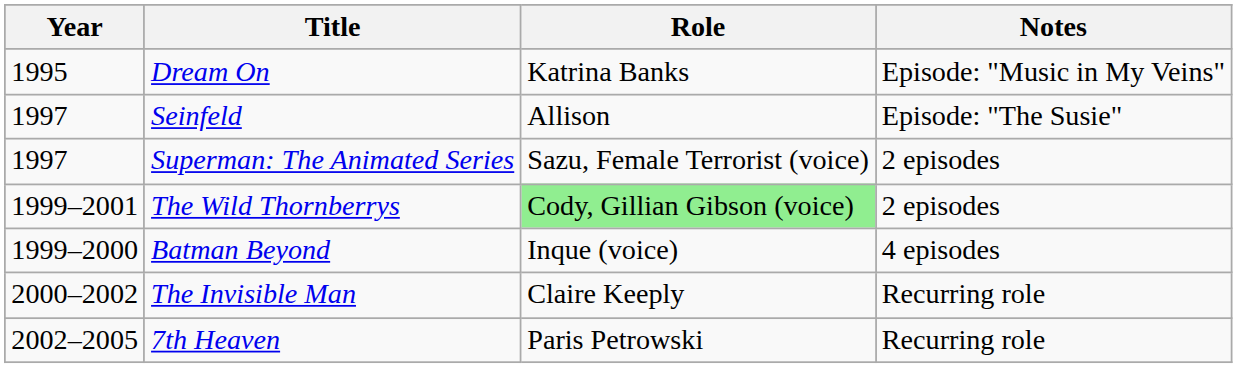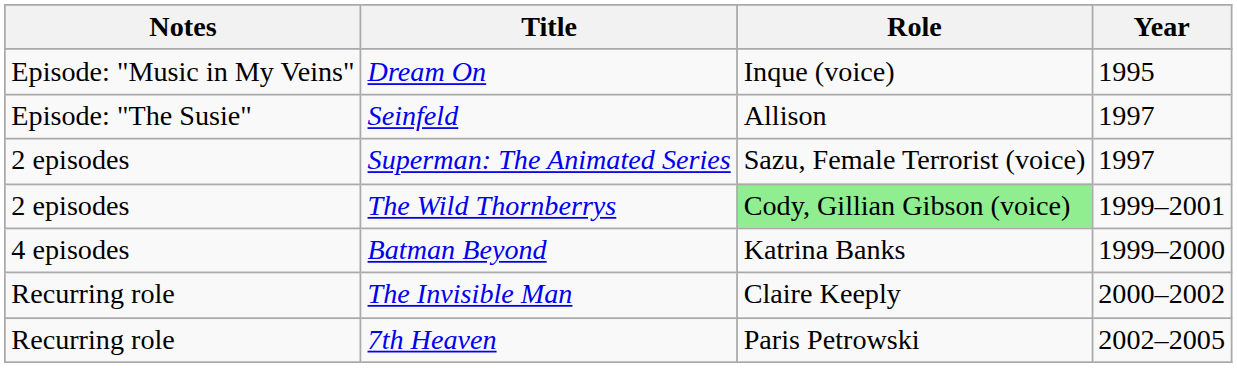 <table class="wikitable sortable">
 <tr>
-<th>Year</th>
+<th>Notes</th>
 <th>Title</th>
 <th>Role</th>
-<th>Notes</th>
+<th>Year</th>
 </tr>
 <tr>
+<td>Episode: "Music in My Veins"</td>
+<td><em><a href='#'>Dream On</a></em></td>
+<td>Inque (voice)</td>
 <td>1995</td>
-<td><em><a href='#'>Dream On</a></em></td>
-<td>Katrina Banks</td>
-<td>Episode: "Music in My Veins"</td>
 </tr>
 <tr>
-<td>1997</td>
+<td>Episode: "The Susie"</td>
 <td><em><a href='#'>Seinfeld</a></em></td>
 <td>Allison</td>
-<td>Episode: "The Susie"</td>
+<td>1997</td>
 </tr>
 <tr>
-<td>1997</td>
+<td>2 episodes</td>
 <td><em><a href='#'>Superman: The Animated Series</a></em></td>
 <td>Sazu, Female Terrorist (voice)</td>
-<td>2 episodes</td>
+<td>1997</td>
 </tr>
 <tr>
-<td>1999–2001</td>
+<td>2 episodes</td>
 <td><em><a href='#'>The Wild Thornberrys</a></em></td>
 <td style="background: lightgreen;">Cody, Gillian Gibson (voice)</td>
-<td>2 episodes</td>
+<td>1999–2001</td>
 </tr>
 <tr>
+<td>4 episodes</td>
+<td><em><a href='#'>Batman Beyond</a></em></td>
+<td>Katrina Banks</td>
 <td>1999–2000</td>
-<td><em><a href='#'>Batman Beyond</a></em></td>
-<td>Inque (voice)</td>
-<td>4 episodes</td>
 </tr>
 <tr>
-<td>2000–2002</td>
+<td>Recurring role</td>
 <td><em><a href='#'>The Invisible Man</a></em></td>
 <td>Claire Keeply</td>
-<td>Recurring role</td>
+<td>2000–2002</td>
 </tr>
 <tr>
-<td>2002–2005</td>
+<td>Recurring role</td>
 <td><em><a href='#'>7th Heaven</a></em></td>
 <td>Paris Petrowski</td>
-<td>Recurring role</td>
+<td>2002–2005</td>
 </tr>
 </table>
